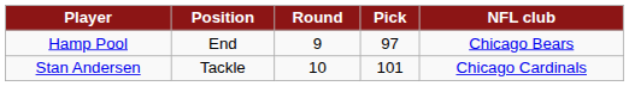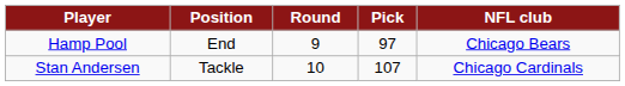 <table class="wikitable" width="70%">
 <tr align="center"  style="background: #8C1515;color:#FFFFFF;">
 <td><strong>Player</strong></td>
 <td><strong>Position</strong></td>
 <td><strong>Round</strong></td>
 <td><strong>Pick</strong></td>
 <td><strong>NFL club</strong></td>
 </tr>
 <tr align="center" bgcolor="">
 <td><a href='#'>Hamp Pool</a></td>
 <td>End</td>
 <td>9</td>
 <td>97</td>
 <td><a href='#'>Chicago Bears</a></td>
 </tr>
 <tr align="center" bgcolor="">
 <td><a href='#'>Stan Andersen</a></td>
 <td>Tackle</td>
 <td>10</td>
-<td>101</td>
+<td>107</td>
 <td><a href='#'>Chicago Cardinals</a></td>
 </tr>
 </table>
